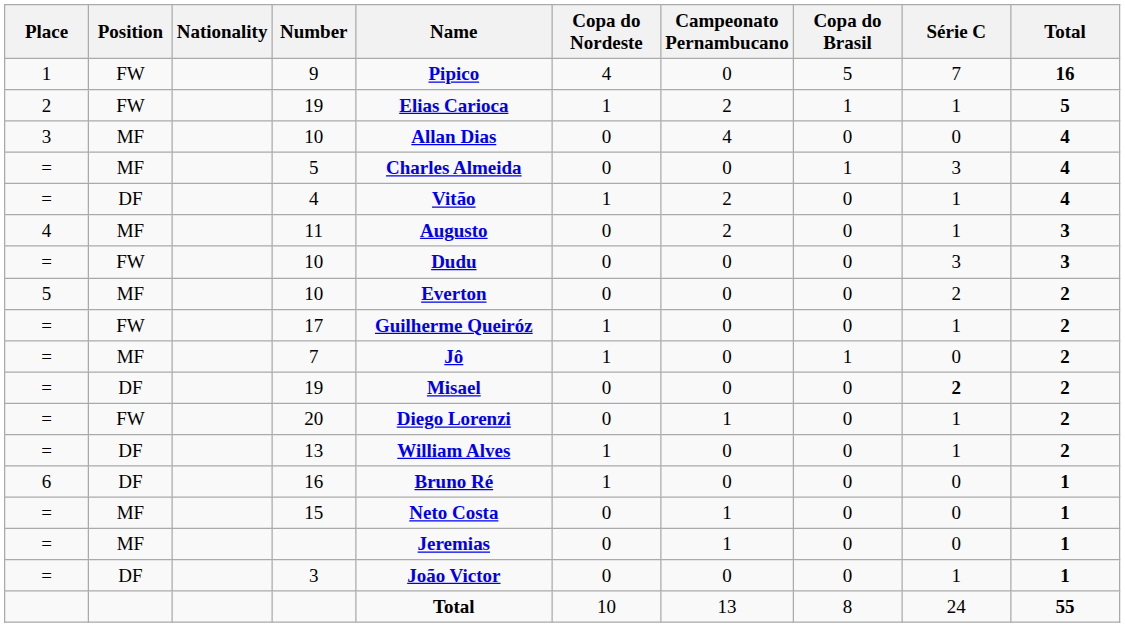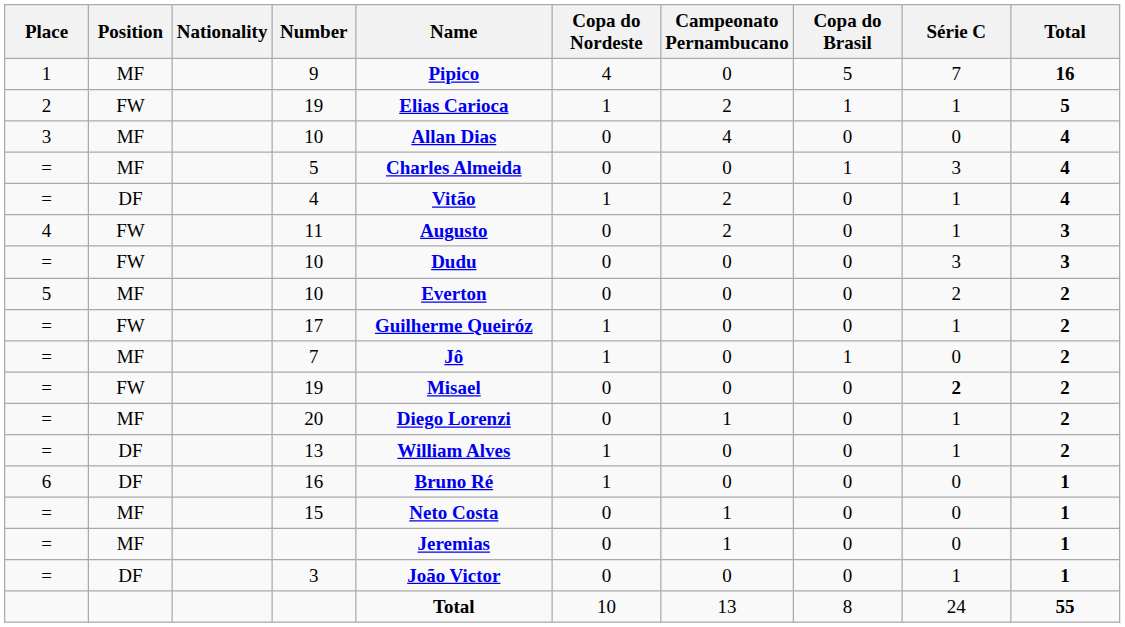 <table class="wikitable" style="font-size: 95%; text-align: center;">
 <tr>
 <th width=60>Place</th>
 <th width=60>Position</th>
 <th width=60>Nationality</th>
 <th width=60>Number</th>
 <th width=150>Name</th>
 <th width=80>Copa do Nordeste</th>
 <th width=80>Campeonato Pernambucano</th>
 <th width=80>Copa do Brasil</th>
 <th width=80>Série C</th>
 <th width=80>Total</th>
 </tr>
 <tr>
 <td>1</td>
-<td>FW</td>
+<td>MF</td>
 <td></td>
 <td>9</td>
 <td><strong><a href='#'>Pipico</a></strong></td>
 <td>4</td>
 <td>0</td>
 <td>5</td>
 <td>7</td>
 <td><strong>16</strong></td>
 </tr>
 <tr>
 <td>2</td>
 <td>FW</td>
 <td></td>
 <td>19</td>
 <td><strong><a href='#'>Elias Carioca</a></strong></td>
 <td>1</td>
 <td>2</td>
 <td>1</td>
 <td>1</td>
 <td><strong>5</strong></td>
 </tr>
 <tr>
 <td>3</td>
 <td>MF</td>
 <td></td>
 <td>10</td>
 <td><strong><a href='#'>Allan Dias</a></strong></td>
 <td>0</td>
 <td>4</td>
 <td>0</td>
 <td>0</td>
 <td><strong>4</strong></td>
 </tr>
 <tr>
 <td>=</td>
 <td>MF</td>
 <td></td>
 <td>5</td>
 <td><strong><a href='#'>Charles Almeida</a></strong></td>
 <td>0</td>
 <td>0</td>
 <td>1</td>
 <td>3</td>
 <td><strong>4</strong></td>
 </tr>
 <tr>
 <td>=</td>
 <td>DF</td>
 <td></td>
 <td>4</td>
 <td><strong><a href='#'>Vitão</a></strong></td>
 <td>1</td>
 <td>2</td>
 <td>0</td>
 <td>1</td>
 <td><strong>4</strong></td>
 </tr>
 <tr>
 <td>4</td>
-<td>MF</td>
+<td>FW</td>
 <td></td>
 <td>11</td>
 <td><strong><a href='#'>Augusto</a></strong></td>
 <td>0</td>
 <td>2</td>
 <td>0</td>
 <td>1</td>
 <td><strong>3</strong></td>
 </tr>
 <tr>
 <td>=</td>
 <td>FW</td>
 <td></td>
 <td>10</td>
 <td><strong><a href='#'>Dudu</a></strong></td>
 <td>0</td>
 <td>0</td>
 <td>0</td>
 <td>3</td>
 <td><strong>3</strong></td>
 </tr>
 <tr>
 <td>5</td>
 <td>MF</td>
 <td></td>
 <td>10</td>
 <td><strong><a href='#'>Everton</a></strong></td>
 <td>0</td>
 <td>0</td>
 <td>0</td>
 <td>2</td>
 <td><strong>2</strong></td>
 </tr>
 <tr>
 <td>=</td>
 <td>FW</td>
 <td></td>
 <td>17</td>
 <td><strong><a href='#'>Guilherme Queiróz</a></strong></td>
 <td>1</td>
 <td>0</td>
 <td>0</td>
 <td>1</td>
 <td><strong>2</strong></td>
 </tr>
 <tr>
 <td>=</td>
 <td>MF</td>
 <td></td>
 <td>7</td>
 <td><strong><a href='#'>Jô</a></strong></td>
 <td>1</td>
 <td>0</td>
 <td>1</td>
 <td>0</td>
 <td><strong>2</strong></td>
 </tr>
 <tr>
 <td>=</td>
-<td>DF</td>
+<td>FW</td>
 <td></td>
 <td>19</td>
 <td><strong><a href='#'>Misael</a></strong></td>
 <td>0</td>
 <td>0</td>
 <td>0</td>
 <td><strong>2</strong></td>
 <td><strong>2</strong></td>
 </tr>
 <tr>
 <td>=</td>
-<td>FW</td>
+<td>MF</td>
 <td></td>
 <td>20</td>
 <td><strong><a href='#'>Diego Lorenzi</a></strong></td>
 <td>0</td>
 <td>1</td>
 <td>0</td>
 <td>1</td>
 <td><strong>2</strong></td>
 </tr>
 <tr>
 <td>=</td>
 <td>DF</td>
 <td></td>
 <td>13</td>
 <td><strong><a href='#'>William Alves</a></strong></td>
 <td>1</td>
 <td>0</td>
 <td>0</td>
 <td>1</td>
 <td><strong>2</strong></td>
 </tr>
 <tr>
 <td>6</td>
 <td>DF</td>
 <td></td>
 <td>16</td>
 <td><strong><a href='#'>Bruno Ré</a></strong></td>
 <td>1</td>
 <td>0</td>
 <td>0</td>
 <td>0</td>
 <td><strong>1</strong></td>
 </tr>
 <tr>
 <td>=</td>
 <td>MF</td>
 <td></td>
 <td>15</td>
 <td><strong><a href='#'>Neto Costa</a></strong></td>
 <td>0</td>
 <td>1</td>
 <td>0</td>
 <td>0</td>
 <td><strong>1</strong></td>
 </tr>
 <tr>
 <td>=</td>
 <td>MF</td>
 <td></td>
 <td></td>
 <td><strong><a href='#'>Jeremias</a></strong></td>
 <td>0</td>
 <td>1</td>
 <td>0</td>
 <td>0</td>
 <td><strong>1</strong></td>
 </tr>
 <tr>
 <td>=</td>
 <td>DF</td>
 <td></td>
 <td>3</td>
 <td><strong><a href='#'>João Victor</a></strong></td>
 <td>0</td>
 <td>0</td>
 <td>0</td>
 <td>1</td>
 <td><strong>1</strong></td>
 </tr>
 <tr>
 <td></td>
 <td></td>
 <td></td>
 <td></td>
 <td><strong>Total</strong></td>
 <td>10</td>
 <td>13</td>
 <td>8</td>
 <td>24</td>
 <td><strong>55</strong></td>
 </tr>
 </table>
